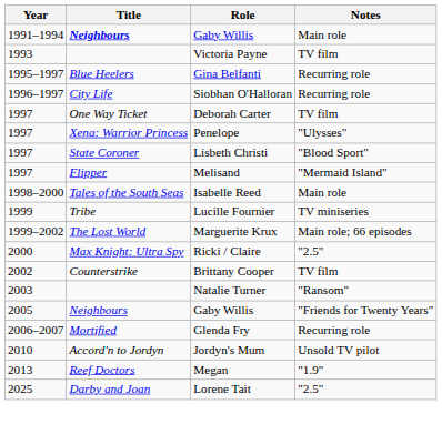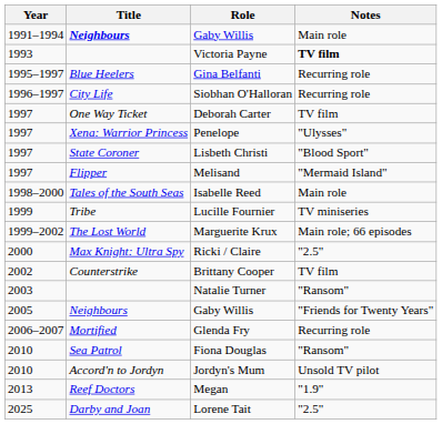 <table class="wikitable sortable">
 <tr>
 <th>Year</th>
 <th>Title</th>
 <th>Role</th>
 <th class="unsortable">Notes</th>
 </tr>
 <tr>
 <td>1991–1994</td>
 <td><strong><em><a href='#'>Neighbours</a></em></strong></td>
 <td><a href='#'>Gaby Willis</a></td>
 <td>Main role</td>
 </tr>
 <tr>
 <td>1993</td>
 <td><em></em></td>
 <td>Victoria Payne</td>
-<td>TV film</td>
+<td><strong>TV film</strong></td>
 </tr>
 <tr>
 <td>1995–1997</td>
 <td><em><a href='#'>Blue Heelers</a></em></td>
 <td><a href='#'>Gina Belfanti</a></td>
 <td>Recurring role</td>
 </tr>
 <tr>
 <td>1996–1997</td>
 <td><em><a href='#'>City Life</a></em></td>
 <td>Siobhan O'Halloran</td>
 <td>Recurring role</td>
 </tr>
 <tr>
 <td>1997</td>
 <td><em>One Way Ticket</em></td>
 <td>Deborah Carter</td>
 <td>TV film</td>
 </tr>
 <tr>
 <td>1997</td>
 <td><em><a href='#'>Xena: Warrior Princess</a></em></td>
 <td>Penelope</td>
 <td>"Ulysses"</td>
 </tr>
 <tr>
 <td>1997</td>
 <td><em><a href='#'>State Coroner</a></em></td>
 <td>Lisbeth Christi</td>
 <td>"Blood Sport"</td>
 </tr>
 <tr>
 <td>1997</td>
 <td><em><a href='#'>Flipper</a></em></td>
 <td>Melisand</td>
 <td>"Mermaid Island"</td>
 </tr>
 <tr>
 <td>1998–2000</td>
 <td><em><a href='#'>Tales of the South Seas</a></em></td>
 <td>Isabelle Reed</td>
 <td>Main role</td>
 </tr>
 <tr>
 <td>1999</td>
 <td><em>Tribe</em></td>
 <td>Lucille Fournier</td>
 <td>TV miniseries</td>
 </tr>
 <tr>
 <td>1999–2002</td>
 <td data-sort-value="Lost World, The"><em><a href='#'>The Lost World</a></em></td>
 <td>Marguerite Krux</td>
 <td>Main role; 66 episodes</td>
 </tr>
 <tr>
 <td>2000</td>
 <td><em><a href='#'>Max Knight: Ultra Spy</a></em></td>
 <td>Ricki / Claire</td>
 <td>"2.5"</td>
 </tr>
 <tr>
 <td>2002</td>
 <td><em>Counterstrike</em></td>
 <td>Brittany Cooper</td>
 <td>TV film</td>
 </tr>
 <tr>
 <td>2003</td>
 <td><em></em></td>
 <td>Natalie Turner</td>
 <td>"Ransom"</td>
 </tr>
 <tr>
 <td>2005</td>
 <td><em><a href='#'>Neighbours</a></em></td>
 <td>Gaby Willis</td>
 <td>"Friends for Twenty Years"</td>
 </tr>
 <tr>
 <td>2006–2007</td>
 <td><em><a href='#'>Mortified</a></em></td>
 <td>Glenda Fry</td>
 <td>Recurring role</td>
 </tr>
 <tr>
 <td>2010</td>
+<td><em><a href='#'>Sea Patrol</a></em></td>
+<td>Fiona Douglas</td>
+<td>"Ransom"</td>
+</tr>
+<tr>
+<td>2010</td>
 <td><em>Accord'n to Jordyn</em></td>
 <td>Jordyn's Mum</td>
 <td>Unsold TV pilot</td>
 </tr>
 <tr>
 <td>2013</td>
 <td><em><a href='#'>Reef Doctors</a></em></td>
 <td>Megan</td>
 <td>"1.9"</td>
 </tr>
 <tr>
 <td>2025</td>
 <td><a href='#'><em>Darby and Joan</em></a></td>
 <td>Lorene Tait</td>
 <td>"2.5"</td>
 </tr>
 </table>
